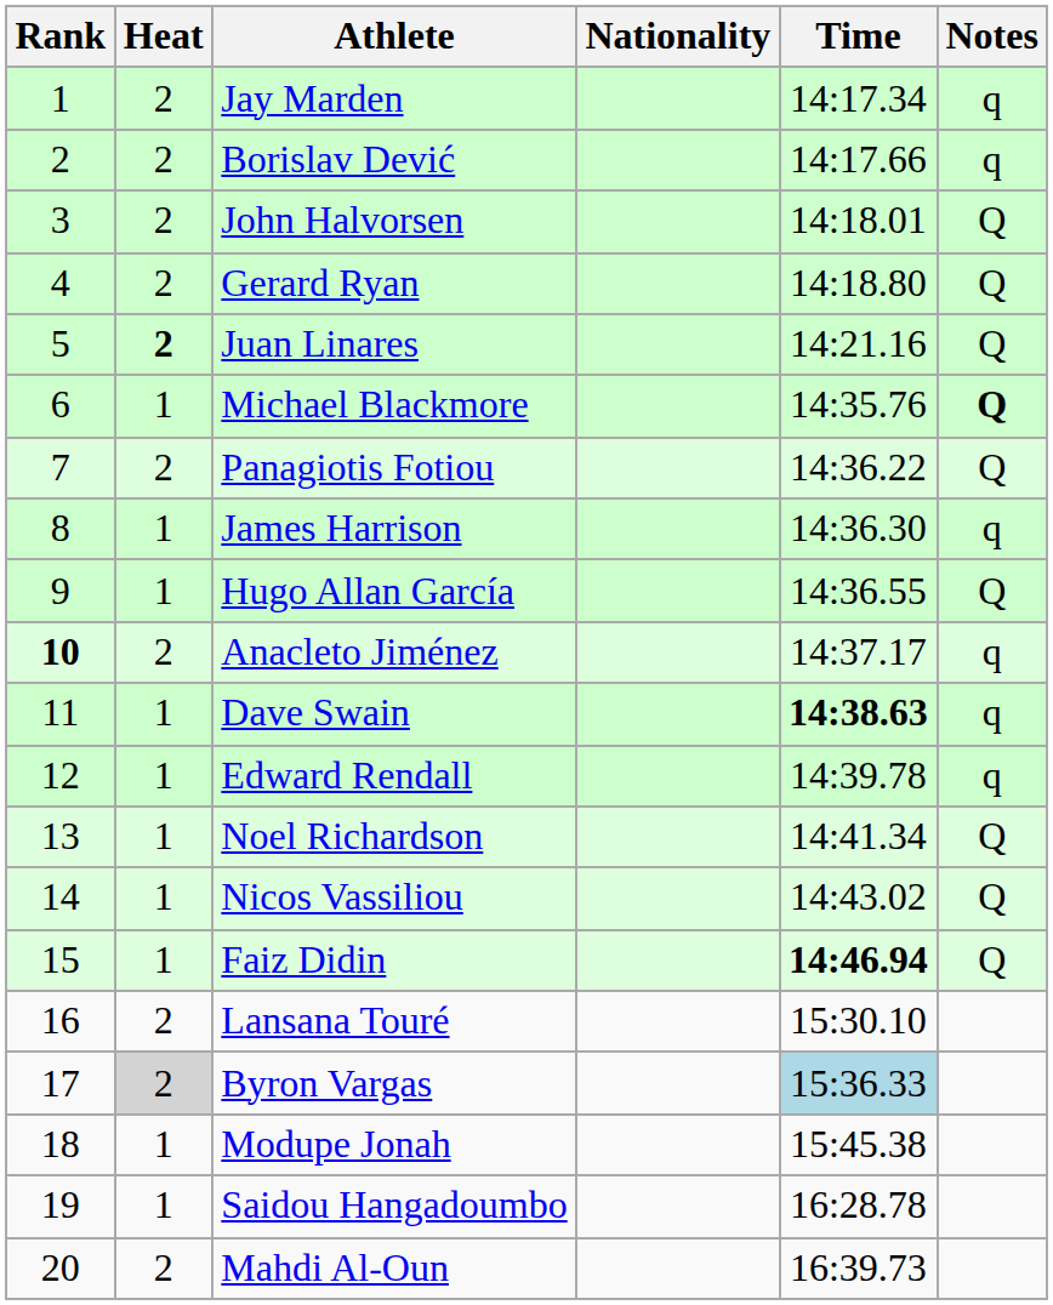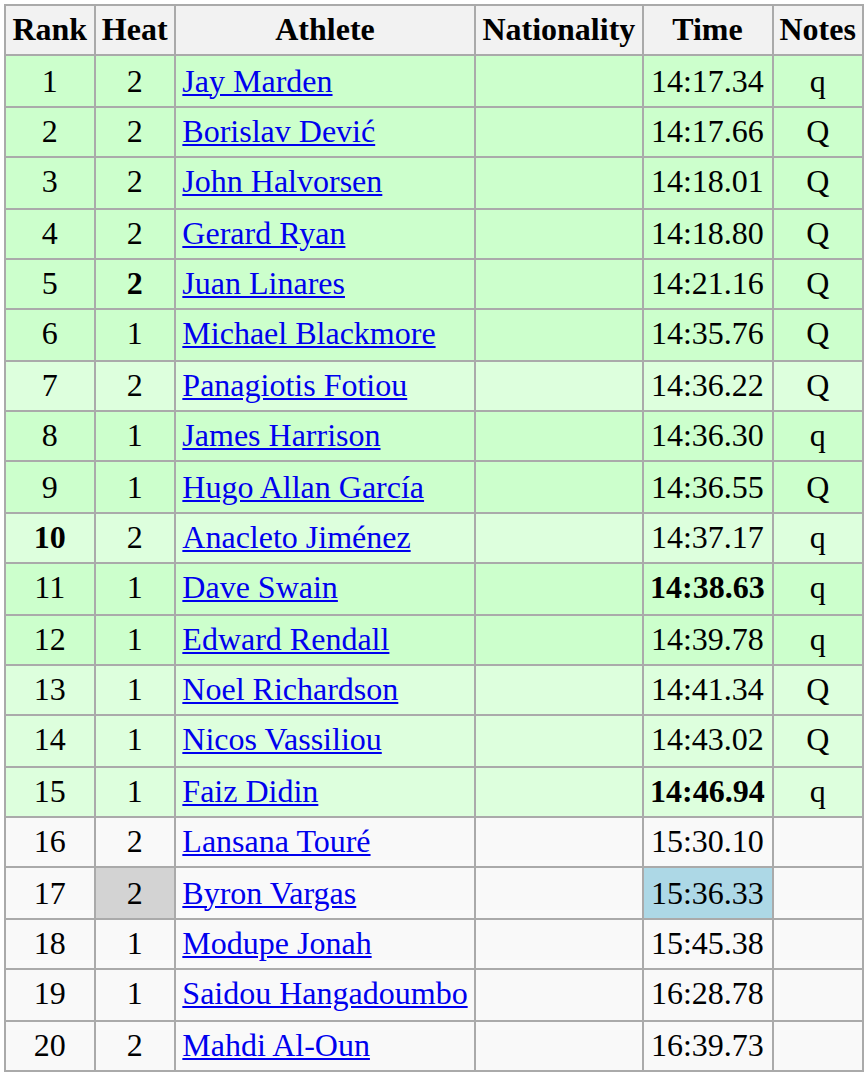 <table class="wikitable sortable" style="text-align:center">
 <tr>
 <th>Rank</th>
 <th>Heat</th>
 <th>Athlete</th>
 <th>Nationality</th>
 <th>Time</th>
 <th>Notes</th>
 </tr>
 <tr bgcolor=ccffcc>
 <td>1</td>
 <td>2</td>
 <td align=left><a href='#'>Jay Marden</a></td>
 <td align=left></td>
 <td>14:17.34</td>
 <td>q</td>
 </tr>
 <tr bgcolor=ccffcc>
 <td>2</td>
 <td>2</td>
 <td align=left><a href='#'>Borislav Dević</a></td>
 <td align=left></td>
 <td>14:17.66</td>
-<td>q</td>
+<td>Q</td>
 </tr>
 <tr bgcolor=ccffcc>
 <td>3</td>
 <td>2</td>
 <td align=left><a href='#'>John Halvorsen</a></td>
 <td align=left></td>
 <td>14:18.01</td>
 <td>Q</td>
 </tr>
 <tr bgcolor=ccffcc>
 <td>4</td>
 <td>2</td>
 <td align=left><a href='#'>Gerard Ryan</a></td>
 <td align=left></td>
 <td>14:18.80</td>
 <td>Q</td>
 </tr>
 <tr bgcolor=ccffcc>
 <td>5</td>
 <td><strong>2</strong></td>
 <td align=left><a href='#'>Juan Linares</a></td>
 <td align=left></td>
 <td>14:21.16</td>
 <td>Q</td>
 </tr>
 <tr bgcolor=ccffcc>
 <td>6</td>
 <td>1</td>
 <td align=left><a href='#'>Michael Blackmore</a></td>
 <td align=left></td>
 <td>14:35.76</td>
-<td><strong>Q</strong></td>
+<td>Q</td>
 </tr>
 <tr bgcolor=ddffdd>
 <td>7</td>
 <td>2</td>
 <td align=left><a href='#'>Panagiotis Fotiou</a></td>
 <td align=left></td>
 <td>14:36.22</td>
 <td>Q</td>
 </tr>
 <tr bgcolor=ccffcc>
 <td>8</td>
 <td>1</td>
 <td align=left><a href='#'>James Harrison</a></td>
 <td align=left></td>
 <td>14:36.30</td>
 <td>q</td>
 </tr>
 <tr bgcolor=ccffcc>
 <td>9</td>
 <td>1</td>
 <td align=left><a href='#'>Hugo Allan García</a></td>
 <td align=left></td>
 <td>14:36.55</td>
 <td>Q</td>
 </tr>
 <tr bgcolor=ddffdd>
 <td><strong>10</strong></td>
 <td>2</td>
 <td align=left><a href='#'>Anacleto Jiménez</a></td>
 <td align=left></td>
 <td>14:37.17</td>
 <td>q</td>
 </tr>
 <tr bgcolor=ccffcc>
 <td>11</td>
 <td>1</td>
 <td align=left><a href='#'>Dave Swain</a></td>
 <td align=left></td>
 <td><strong>14:38.63</strong></td>
 <td>q</td>
 </tr>
 <tr bgcolor=ccffcc>
 <td>12</td>
 <td>1</td>
 <td align=left><a href='#'>Edward Rendall</a></td>
 <td align=left></td>
 <td>14:39.78</td>
 <td>q</td>
 </tr>
 <tr bgcolor=ddffdd>
 <td>13</td>
 <td>1</td>
 <td align=left><a href='#'>Noel Richardson</a></td>
 <td align=left></td>
 <td>14:41.34</td>
 <td>Q</td>
 </tr>
 <tr bgcolor=ddffdd>
 <td>14</td>
 <td>1</td>
 <td align=left><a href='#'>Nicos Vassiliou</a></td>
 <td align=left></td>
 <td>14:43.02</td>
 <td>Q</td>
 </tr>
 <tr bgcolor=ddffdd>
 <td>15</td>
 <td>1</td>
 <td align=left><a href='#'>Faiz Didin</a></td>
 <td align=left></td>
 <td><strong>14:46.94</strong></td>
-<td>Q</td>
+<td>q</td>
 </tr>
 <tr>
 <td>16</td>
 <td>2</td>
 <td align=left><a href='#'>Lansana Touré</a></td>
 <td align=left></td>
 <td>15:30.10</td>
 <td></td>
 </tr>
 <tr>
 <td>17</td>
 <td style="background: lightgrey;">2</td>
 <td align=left><a href='#'>Byron Vargas</a></td>
 <td align=left></td>
 <td style="background: lightblue;">15:36.33</td>
 <td></td>
 </tr>
 <tr>
 <td>18</td>
 <td>1</td>
 <td align=left><a href='#'>Modupe Jonah</a></td>
 <td align=left></td>
 <td>15:45.38</td>
 <td></td>
 </tr>
 <tr>
 <td>19</td>
 <td>1</td>
 <td align=left><a href='#'>Saidou Hangadoumbo</a></td>
 <td align=left></td>
 <td>16:28.78</td>
 <td></td>
 </tr>
 <tr>
 <td>20</td>
 <td>2</td>
 <td align=left><a href='#'>Mahdi Al-Oun</a></td>
 <td align=left></td>
 <td>16:39.73</td>
 <td></td>
 </tr>
 </table>
